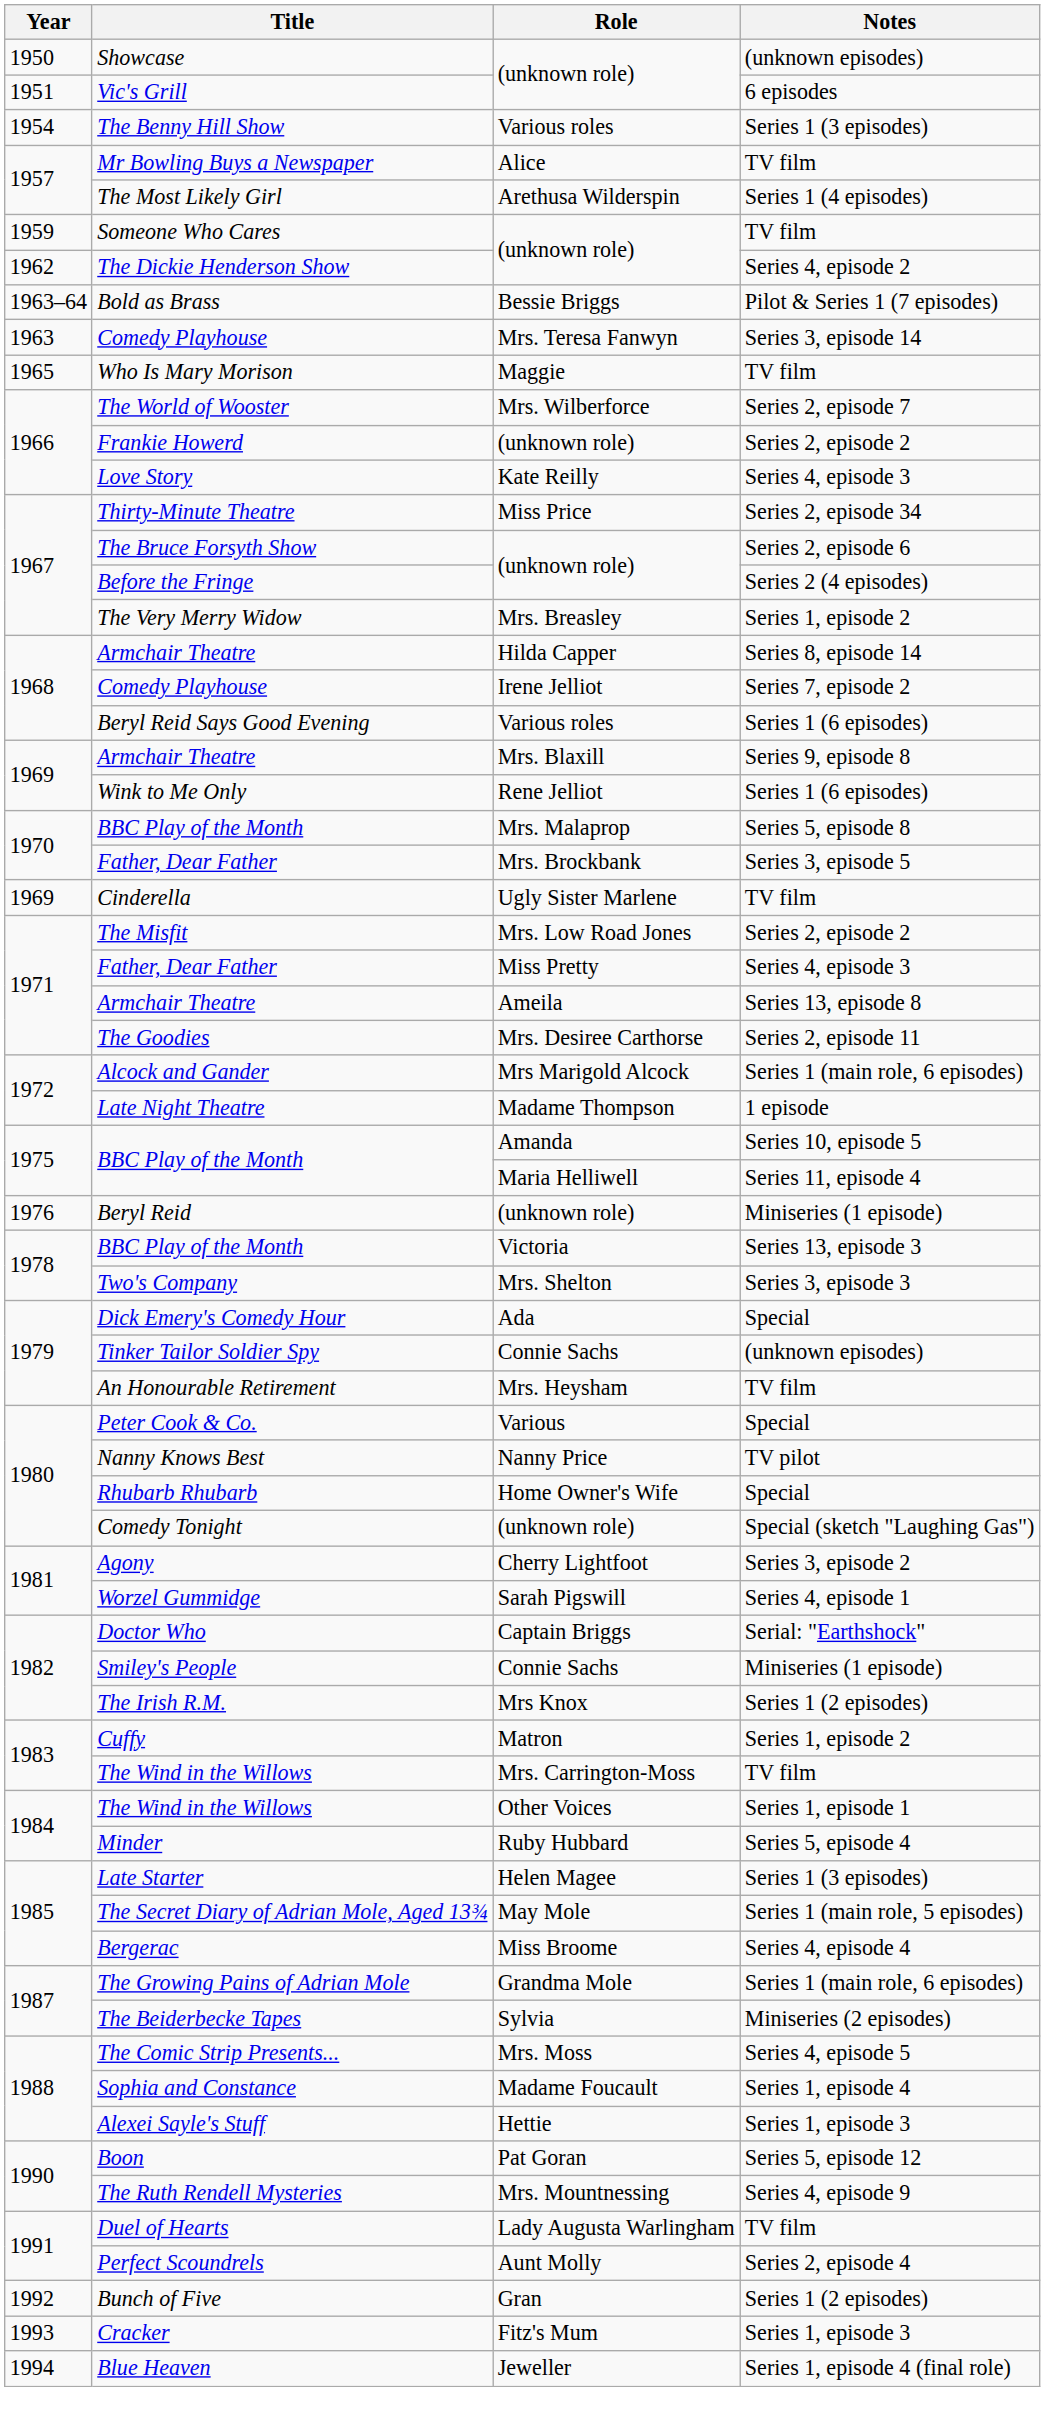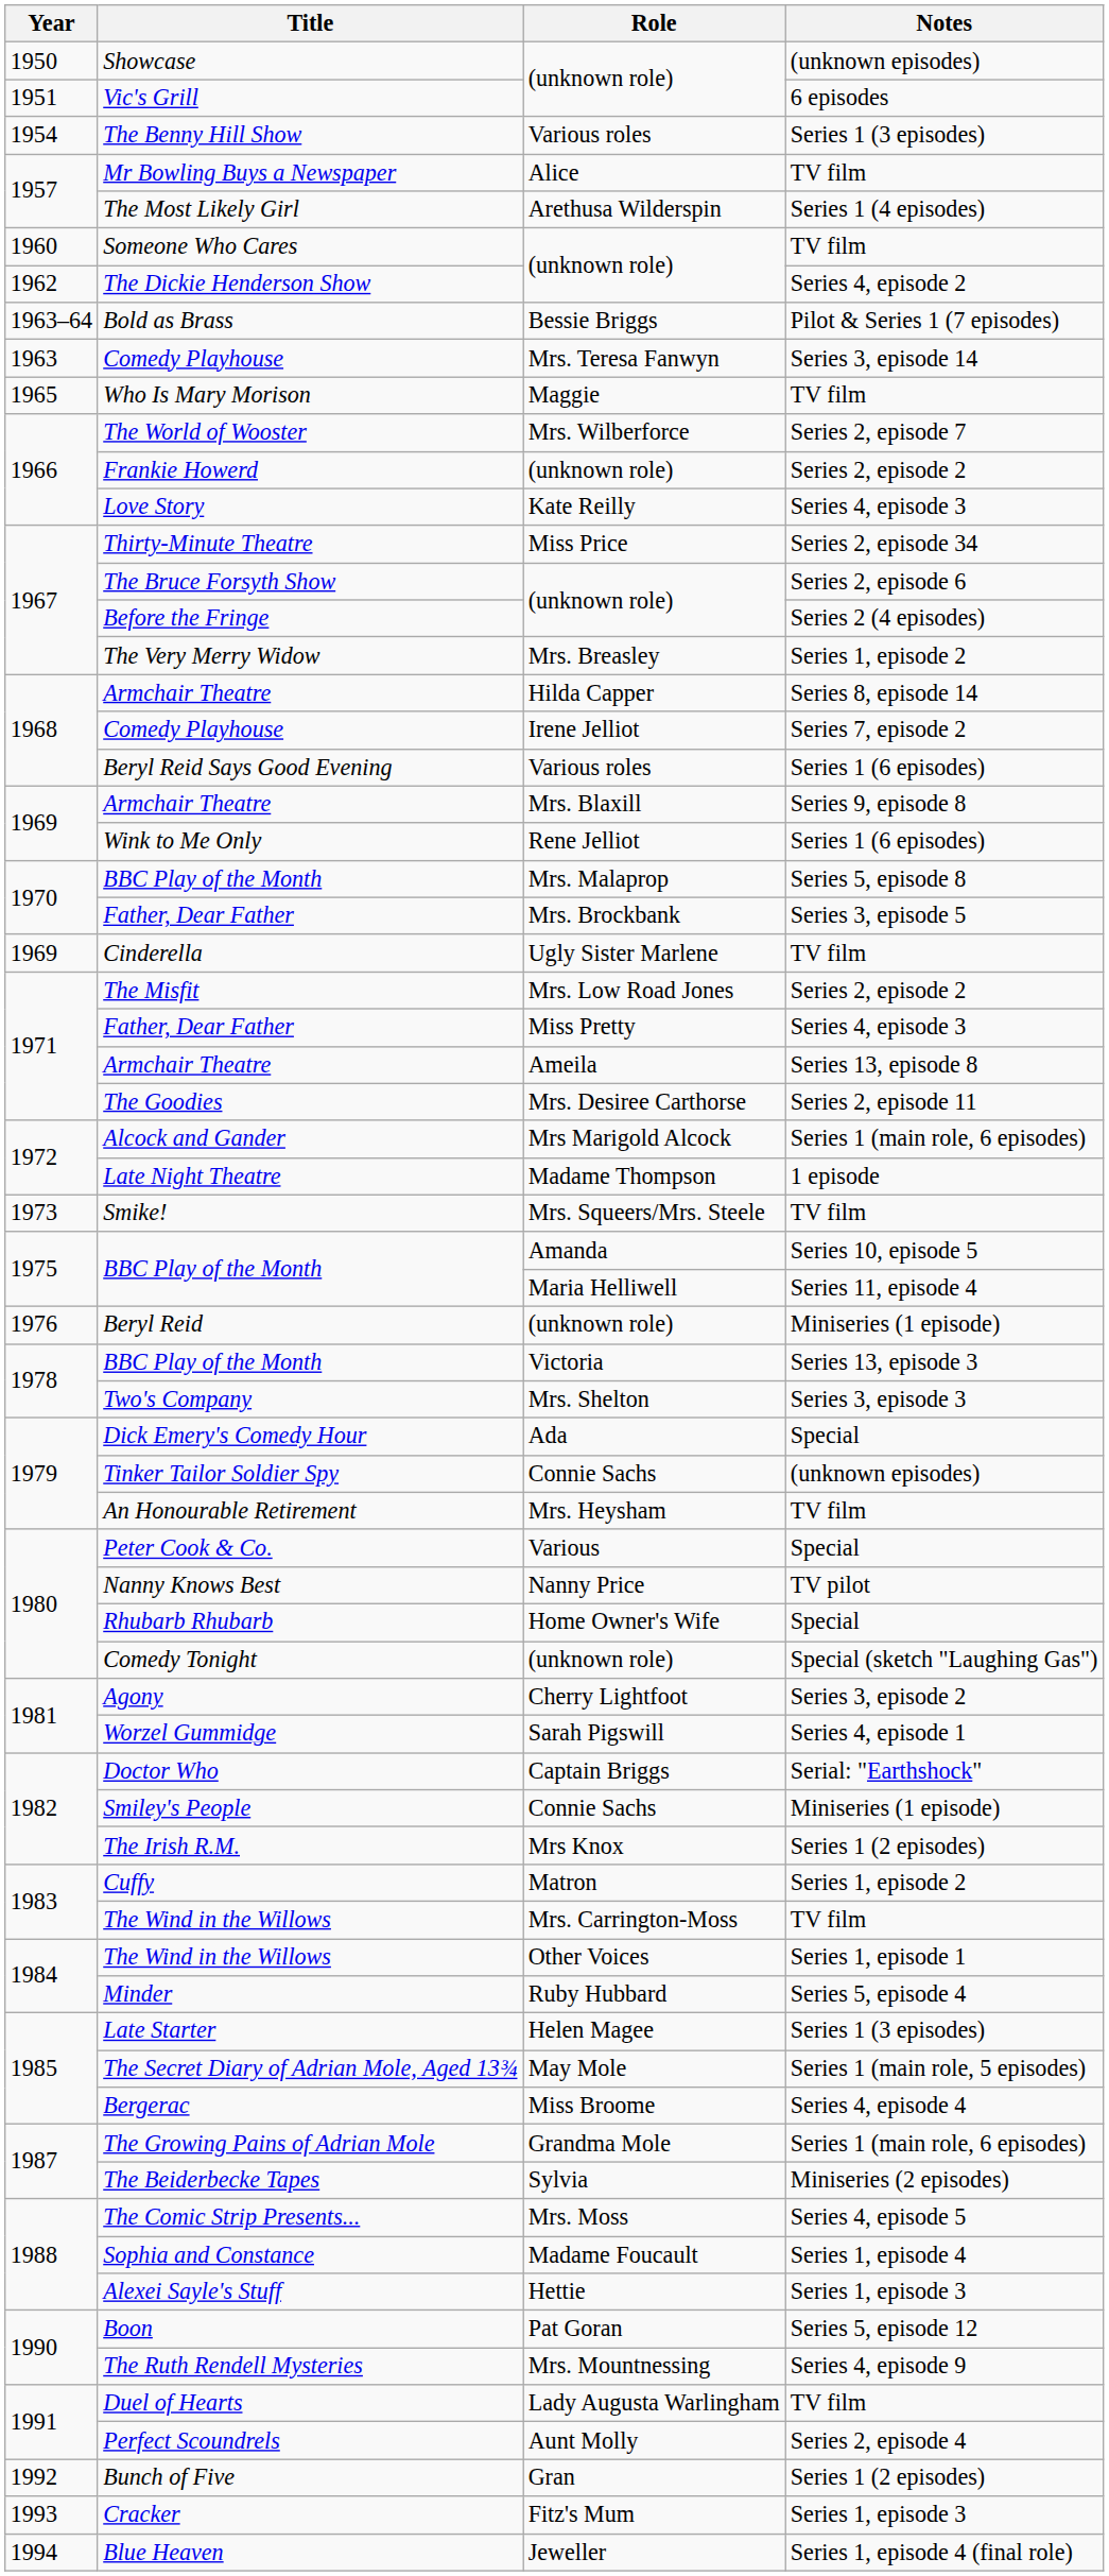 <table class="wikitable">
 <tr>
 <th>Year</th>
 <th>Title</th>
 <th>Role</th>
 <th>Notes</th>
 </tr>
 <tr>
 <td>1950</td>
 <td><em>Showcase</em></td>
 <td rowspan="2">(unknown role)</td>
 <td>(unknown episodes)</td>
 </tr>
 <tr>
 <td>1951</td>
 <td><em><a href='#'>Vic's Grill</a></em></td>
 <td>6 episodes</td>
 </tr>
 <tr>
 <td>1954</td>
 <td><em><a href='#'>The Benny Hill Show</a></em></td>
 <td>Various roles</td>
 <td>Series 1 (3 episodes)</td>
 </tr>
 <tr>
 <td rowspan="2">1957</td>
 <td><em><a href='#'>Mr Bowling Buys a Newspaper</a></em></td>
 <td>Alice</td>
 <td>TV film</td>
 </tr>
 <tr>
 <td><em>The Most Likely Girl</em></td>
 <td>Arethusa Wilderspin</td>
 <td>Series 1 (4 episodes)</td>
 </tr>
 <tr>
-<td>1959</td>
+<td>1960</td>
 <td><em>Someone Who Cares</em></td>
 <td rowspan="2">(unknown role)</td>
 <td>TV film</td>
 </tr>
 <tr>
 <td>1962</td>
 <td><em><a href='#'>The Dickie Henderson Show</a></em></td>
 <td>Series 4, episode 2</td>
 </tr>
 <tr>
 <td>1963–64</td>
 <td><em>Bold as Brass</em></td>
 <td>Bessie Briggs</td>
 <td>Pilot & Series 1 (7 episodes)</td>
 </tr>
 <tr>
 <td>1963</td>
 <td><em><a href='#'>Comedy Playhouse</a></em></td>
 <td>Mrs. Teresa Fanwyn</td>
 <td>Series 3, episode 14</td>
 </tr>
 <tr>
 <td>1965</td>
 <td><em>Who Is Mary Morison</em></td>
 <td>Maggie</td>
 <td>TV film</td>
 </tr>
 <tr>
 <td rowspan="3">1966</td>
 <td><em><a href='#'>The World of Wooster</a></em></td>
 <td>Mrs. Wilberforce</td>
 <td>Series 2, episode 7</td>
 </tr>
 <tr>
 <td><em><a href='#'>Frankie Howerd</a></em></td>
 <td>(unknown role)</td>
 <td>Series 2, episode 2</td>
 </tr>
 <tr>
 <td><em><a href='#'>Love Story</a></em></td>
 <td>Kate Reilly</td>
 <td>Series 4, episode 3</td>
 </tr>
 <tr>
 <td rowspan="4">1967</td>
 <td><em><a href='#'>Thirty-Minute Theatre</a></em></td>
 <td>Miss Price</td>
 <td>Series 2, episode 34</td>
 </tr>
 <tr>
 <td><em><a href='#'>The Bruce Forsyth Show</a></em></td>
 <td rowspan="2">(unknown role)</td>
 <td>Series 2, episode 6</td>
 </tr>
 <tr>
 <td><em><a href='#'>Before the Fringe</a></em></td>
 <td>Series 2 (4 episodes)</td>
 </tr>
 <tr>
 <td><em>The Very Merry Widow</em></td>
 <td>Mrs. Breasley</td>
 <td>Series 1, episode 2</td>
 </tr>
 <tr>
 <td rowspan="3">1968</td>
 <td><em><a href='#'>Armchair Theatre</a></em></td>
 <td>Hilda Capper</td>
 <td>Series 8, episode 14</td>
 </tr>
 <tr>
 <td><em><a href='#'>Comedy Playhouse</a></em></td>
 <td>Irene Jelliot</td>
 <td>Series 7, episode 2</td>
 </tr>
 <tr>
 <td><em>Beryl Reid Says Good Evening</em></td>
 <td>Various roles</td>
 <td>Series 1 (6 episodes)</td>
 </tr>
 <tr>
 <td rowspan="2">1969</td>
 <td><em><a href='#'>Armchair Theatre</a></em></td>
 <td>Mrs. Blaxill</td>
 <td>Series 9, episode 8</td>
 </tr>
 <tr>
 <td><em>Wink to Me Only</em></td>
 <td>Rene Jelliot</td>
 <td>Series 1 (6 episodes)</td>
 </tr>
 <tr>
 <td rowspan="2">1970</td>
 <td><em><a href='#'>BBC Play of the Month</a></em></td>
 <td>Mrs. Malaprop</td>
 <td>Series 5, episode 8</td>
 </tr>
 <tr>
 <td><em><a href='#'>Father, Dear Father</a></em></td>
 <td>Mrs. Brockbank</td>
 <td>Series 3, episode 5</td>
 </tr>
 <tr>
 <td>1969</td>
 <td><em>Cinderella</em></td>
 <td>Ugly Sister Marlene</td>
 <td>TV film</td>
 </tr>
 <tr>
 <td rowspan="4">1971</td>
 <td><em><a href='#'>The Misfit</a></em></td>
 <td>Mrs. Low Road Jones</td>
 <td>Series 2, episode 2</td>
 </tr>
 <tr>
 <td><em><a href='#'>Father, Dear Father</a></em></td>
 <td>Miss Pretty</td>
 <td>Series 4, episode 3</td>
 </tr>
 <tr>
 <td><em><a href='#'>Armchair Theatre</a></em></td>
 <td>Ameila</td>
 <td>Series 13, episode 8</td>
 </tr>
 <tr>
 <td><em><a href='#'>The Goodies</a></em></td>
 <td>Mrs. Desiree Carthorse</td>
 <td>Series 2, episode 11</td>
 </tr>
 <tr>
 <td rowspan="2">1972</td>
 <td><em><a href='#'>Alcock and Gander</a></em></td>
 <td>Mrs Marigold Alcock</td>
 <td>Series 1 (main role, 6 episodes)</td>
 </tr>
 <tr>
 <td><em><a href='#'>Late Night Theatre</a></em></td>
 <td>Madame Thompson</td>
 <td>1 episode</td>
+</tr>
+<tr>
+<td>1973</td>
+<td><em>Smike!</em></td>
+<td>Mrs. Squeers/Mrs. Steele</td>
+<td>TV film</td>
 </tr>
 <tr>
 <td rowspan="2">1975</td>
 <td rowspan="2"><em><a href='#'>BBC Play of the Month</a></em></td>
 <td>Amanda</td>
 <td>Series 10, episode 5</td>
 </tr>
 <tr>
 <td>Maria Helliwell</td>
 <td>Series 11, episode 4</td>
 </tr>
 <tr>
 <td>1976</td>
 <td><em>Beryl Reid</em></td>
 <td>(unknown role)</td>
 <td>Miniseries (1 episode)</td>
 </tr>
 <tr>
 <td rowspan="2">1978</td>
 <td><em><a href='#'>BBC Play of the Month</a></em></td>
 <td>Victoria</td>
 <td>Series 13, episode 3</td>
 </tr>
 <tr>
 <td><em><a href='#'>Two's Company</a></em></td>
 <td>Mrs. Shelton</td>
 <td>Series 3, episode 3</td>
 </tr>
 <tr>
 <td rowspan="3">1979</td>
 <td><em><a href='#'>Dick Emery's Comedy Hour</a></em></td>
 <td>Ada</td>
 <td>Special</td>
 </tr>
 <tr>
 <td><em><a href='#'>Tinker Tailor Soldier Spy</a></em></td>
 <td>Connie Sachs</td>
 <td>(unknown episodes)</td>
 </tr>
 <tr>
 <td><em>An Honourable Retirement</em></td>
 <td>Mrs. Heysham</td>
 <td>TV film</td>
 </tr>
 <tr>
 <td rowspan="4">1980</td>
 <td><em><a href='#'>Peter Cook & Co.</a></em></td>
 <td>Various</td>
 <td>Special</td>
 </tr>
 <tr>
 <td><em>Nanny Knows Best</em></td>
 <td>Nanny Price</td>
 <td>TV pilot</td>
 </tr>
 <tr>
 <td><em><a href='#'>Rhubarb Rhubarb</a></em></td>
 <td>Home Owner's Wife</td>
 <td>Special</td>
 </tr>
 <tr>
 <td><em>Comedy Tonight</em></td>
 <td>(unknown role)</td>
 <td>Special (sketch "Laughing Gas")</td>
 </tr>
 <tr>
 <td rowspan="2">1981</td>
 <td><em><a href='#'>Agony</a></em></td>
 <td>Cherry Lightfoot</td>
 <td>Series 3, episode 2</td>
 </tr>
 <tr>
 <td><em><a href='#'>Worzel Gummidge</a></em></td>
 <td>Sarah Pigswill</td>
 <td>Series 4, episode 1</td>
 </tr>
 <tr>
 <td rowspan="3">1982</td>
 <td><em><a href='#'>Doctor Who</a></em></td>
 <td>Captain Briggs</td>
 <td>Serial: "<a href='#'>Earthshock</a>"</td>
 </tr>
 <tr>
 <td><em><a href='#'>Smiley's People</a></em></td>
 <td>Connie Sachs</td>
 <td>Miniseries (1 episode)</td>
 </tr>
 <tr>
 <td><em><a href='#'>The Irish R.M.</a></em></td>
 <td>Mrs Knox</td>
 <td>Series 1 (2 episodes)</td>
 </tr>
 <tr>
 <td rowspan="2">1983</td>
 <td><em><a href='#'>Cuffy</a></em></td>
 <td>Matron</td>
 <td>Series 1, episode 2</td>
 </tr>
 <tr>
 <td><em><a href='#'>The Wind in the Willows</a></em></td>
 <td>Mrs. Carrington-Moss </td>
 <td>TV film</td>
 </tr>
 <tr>
 <td rowspan="2">1984</td>
 <td><em><a href='#'>The Wind in the Willows</a></em></td>
 <td>Other Voices</td>
 <td>Series 1, episode 1</td>
 </tr>
 <tr>
 <td><em><a href='#'>Minder</a></em></td>
 <td>Ruby Hubbard</td>
 <td>Series 5, episode 4</td>
 </tr>
 <tr>
 <td rowspan="3">1985</td>
 <td><em><a href='#'>Late Starter</a></em></td>
 <td>Helen Magee</td>
 <td>Series 1 (3 episodes)</td>
 </tr>
 <tr>
 <td><em><a href='#'>The Secret Diary of Adrian Mole, Aged 13¾</a></em></td>
 <td>May Mole</td>
 <td>Series 1 (main role, 5 episodes)</td>
 </tr>
 <tr>
 <td><em><a href='#'>Bergerac</a></em></td>
 <td>Miss Broome</td>
 <td>Series 4, episode 4</td>
 </tr>
 <tr>
 <td rowspan="2">1987</td>
 <td><em><a href='#'>The Growing Pains of Adrian Mole</a></em></td>
 <td>Grandma Mole</td>
 <td>Series 1 (main role, 6 episodes)</td>
 </tr>
 <tr>
 <td><em><a href='#'>The Beiderbecke Tapes</a></em></td>
 <td>Sylvia</td>
 <td>Miniseries (2 episodes)</td>
 </tr>
 <tr>
 <td rowspan="3">1988</td>
 <td><em><a href='#'>The Comic Strip Presents...</a></em></td>
 <td>Mrs. Moss</td>
 <td>Series 4, episode 5</td>
 </tr>
 <tr>
 <td><em><a href='#'>Sophia and Constance</a></em></td>
 <td>Madame Foucault</td>
 <td>Series 1, episode 4</td>
 </tr>
 <tr>
 <td><em><a href='#'>Alexei Sayle's Stuff</a></em></td>
 <td>Hettie</td>
 <td>Series 1, episode 3</td>
 </tr>
 <tr>
 <td rowspan="2">1990</td>
 <td><em><a href='#'>Boon</a></em></td>
 <td>Pat Goran</td>
 <td>Series 5, episode 12</td>
 </tr>
 <tr>
 <td><em><a href='#'>The Ruth Rendell Mysteries</a></em></td>
 <td>Mrs. Mountnessing</td>
 <td>Series 4, episode 9</td>
 </tr>
 <tr>
 <td rowspan="2">1991</td>
 <td><em><a href='#'>Duel of Hearts</a></em></td>
 <td>Lady Augusta Warlingham</td>
 <td>TV film</td>
 </tr>
 <tr>
 <td><em><a href='#'>Perfect Scoundrels</a></em></td>
 <td>Aunt Molly</td>
 <td>Series 2, episode 4</td>
 </tr>
 <tr>
 <td>1992</td>
 <td><em>Bunch of Five</em></td>
 <td>Gran</td>
 <td>Series 1 (2 episodes)</td>
 </tr>
 <tr>
 <td>1993</td>
 <td><em><a href='#'>Cracker</a></em></td>
 <td>Fitz's Mum</td>
 <td>Series 1, episode 3</td>
 </tr>
 <tr>
 <td>1994</td>
 <td><em><a href='#'>Blue Heaven</a></em></td>
 <td>Jeweller</td>
 <td>Series 1, episode 4 (final role)</td>
 </tr>
 </table>
